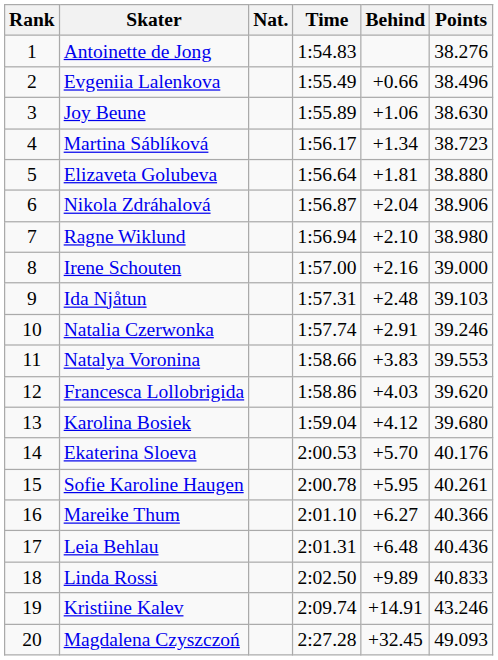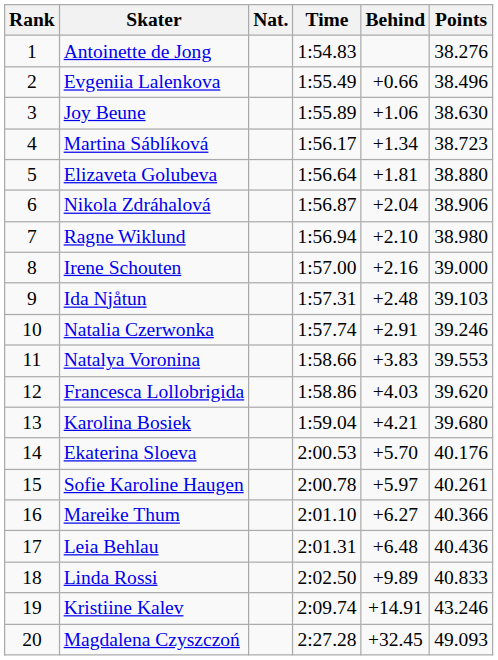 <table class="wikitable sortable" style="text-align:center">
 <tr>
 <th>Rank</th>
 <th>Skater</th>
 <th>Nat.</th>
 <th>Time</th>
 <th>Behind</th>
 <th>Points</th>
 </tr>
 <tr>
 <td>1</td>
 <td align=left><a href='#'>Antoinette de Jong</a></td>
 <td></td>
 <td>1:54.83</td>
 <td></td>
 <td>38.276</td>
 </tr>
 <tr>
 <td>2</td>
 <td align=left><a href='#'>Evgeniia Lalenkova</a></td>
 <td></td>
 <td>1:55.49</td>
 <td>+0.66</td>
 <td>38.496</td>
 </tr>
 <tr>
 <td>3</td>
 <td align=left><a href='#'>Joy Beune</a></td>
 <td></td>
 <td>1:55.89</td>
 <td>+1.06</td>
 <td>38.630</td>
 </tr>
 <tr>
 <td>4</td>
 <td align=left><a href='#'>Martina Sáblíková</a></td>
 <td></td>
 <td>1:56.17</td>
 <td>+1.34</td>
 <td>38.723</td>
 </tr>
 <tr>
 <td>5</td>
 <td align=left><a href='#'>Elizaveta Golubeva</a></td>
 <td></td>
 <td>1:56.64</td>
 <td>+1.81</td>
 <td>38.880</td>
 </tr>
 <tr>
 <td>6</td>
 <td align=left><a href='#'>Nikola Zdráhalová</a></td>
 <td></td>
 <td>1:56.87</td>
 <td>+2.04</td>
 <td>38.906</td>
 </tr>
 <tr>
 <td>7</td>
 <td align=left><a href='#'>Ragne Wiklund</a></td>
 <td></td>
 <td>1:56.94</td>
 <td>+2.10</td>
 <td>38.980</td>
 </tr>
 <tr>
 <td>8</td>
 <td align=left><a href='#'>Irene Schouten</a></td>
 <td></td>
 <td>1:57.00</td>
 <td>+2.16</td>
 <td>39.000</td>
 </tr>
 <tr>
 <td>9</td>
 <td align=left><a href='#'>Ida Njåtun</a></td>
 <td></td>
 <td>1:57.31</td>
 <td>+2.48</td>
 <td>39.103</td>
 </tr>
 <tr>
 <td>10</td>
 <td align=left><a href='#'>Natalia Czerwonka</a></td>
 <td></td>
 <td>1:57.74</td>
 <td>+2.91</td>
 <td>39.246</td>
 </tr>
 <tr>
 <td>11</td>
 <td align=left><a href='#'>Natalya Voronina</a></td>
 <td></td>
 <td>1:58.66</td>
 <td>+3.83</td>
 <td>39.553</td>
 </tr>
 <tr>
 <td>12</td>
 <td align=left><a href='#'>Francesca Lollobrigida</a></td>
 <td></td>
 <td>1:58.86</td>
 <td>+4.03</td>
 <td>39.620</td>
 </tr>
 <tr>
 <td>13</td>
 <td align=left><a href='#'>Karolina Bosiek</a></td>
 <td></td>
 <td>1:59.04</td>
-<td>+4.12</td>
+<td>+4.21</td>
 <td>39.680</td>
 </tr>
 <tr>
 <td>14</td>
 <td align=left><a href='#'>Ekaterina Sloeva</a></td>
 <td></td>
 <td>2:00.53</td>
 <td>+5.70</td>
 <td>40.176</td>
 </tr>
 <tr>
 <td>15</td>
 <td align=left><a href='#'>Sofie Karoline Haugen</a></td>
 <td></td>
 <td>2:00.78</td>
-<td>+5.95</td>
+<td>+5.97</td>
 <td>40.261</td>
 </tr>
 <tr>
 <td>16</td>
 <td align=left><a href='#'>Mareike Thum</a></td>
 <td></td>
 <td>2:01.10</td>
 <td>+6.27</td>
 <td>40.366</td>
 </tr>
 <tr>
 <td>17</td>
 <td align=left><a href='#'>Leia Behlau</a></td>
 <td></td>
 <td>2:01.31</td>
 <td>+6.48</td>
 <td>40.436</td>
 </tr>
 <tr>
 <td>18</td>
 <td align=left><a href='#'>Linda Rossi</a></td>
 <td></td>
 <td>2:02.50</td>
 <td>+9.89</td>
 <td>40.833</td>
 </tr>
 <tr>
 <td>19</td>
 <td align=left><a href='#'>Kristiine Kalev</a></td>
 <td></td>
 <td>2:09.74</td>
 <td>+14.91</td>
 <td>43.246</td>
 </tr>
 <tr>
 <td>20</td>
 <td align=left><a href='#'>Magdalena Czyszczoń</a></td>
 <td></td>
 <td>2:27.28</td>
 <td>+32.45</td>
 <td>49.093</td>
 </tr>
 </table>
